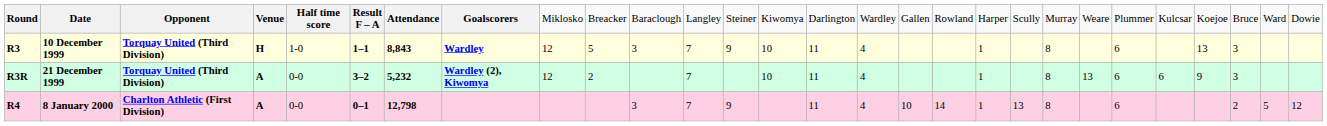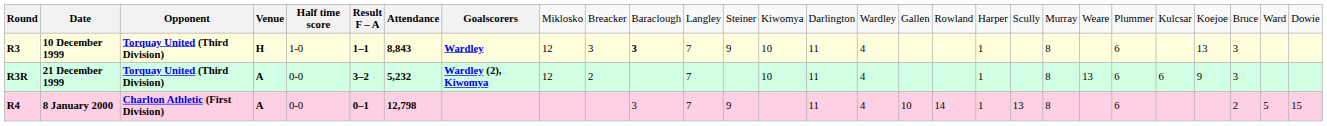 <table class="wikitable">
 <tr>
 <th><strong>Round</strong></th>
 <th><strong>Date</strong></th>
 <th><strong>Opponent</strong></th>
 <th><strong>Venue</strong></th>
 <th><strong>Half time score</strong></th>
 <th><strong>Result</strong><br><strong>F – A</strong></th>
 <th><strong>Attendance</strong></th>
 <th><strong>Goalscorers</strong></th>
 <td>Miklosko</td>
 <td>Breacker</td>
 <td>Baraclough</td>
 <td>Langley</td>
 <td>Steiner</td>
 <td>Kiwomya</td>
 <td>Darlington</td>
 <td>Wardley</td>
 <td>Gallen</td>
 <td>Rowland</td>
 <td>Harper</td>
 <td>Scully</td>
 <td>Murray</td>
 <td>Weare</td>
 <td>Plummer</td>
 <td>Kulcsar</td>
 <td>Koejoe</td>
 <td>Bruce</td>
 <td>Ward</td>
 <td>Dowie</td>
 </tr>
 <tr style="background-color: #ffffdd;">
 <td><strong>R3</strong></td>
 <td><strong>10 December 1999</strong></td>
 <td><strong><a href='#'>Torquay United</a> (Third Division)</strong></td>
 <td><strong>H</strong></td>
 <td>1-0</td>
 <td><strong>1–1</strong></td>
 <td><strong>8,843</strong></td>
 <td><a href='#'><strong>Wardley</strong></a></td>
 <td>12</td>
-<td>5</td>
 <td>3</td>
+<td><strong>3</strong></td>
 <td>7</td>
 <td>9</td>
 <td>10</td>
 <td>11</td>
 <td>4</td>
 <td></td>
 <td></td>
 <td>1</td>
 <td></td>
 <td>8</td>
 <td></td>
 <td>6</td>
 <td></td>
 <td>13</td>
 <td>3</td>
 <td></td>
 <td></td>
 </tr>
 <tr style="background-color: #d0ffe3;">
 <td><strong>R3R</strong></td>
 <td><strong>21 December 1999</strong></td>
 <td><strong><a href='#'>Torquay United</a> (Third Division)</strong></td>
 <td><strong>A</strong></td>
 <td>0-0</td>
 <td><strong>3–2</strong></td>
 <td><strong>5,232</strong></td>
 <td><strong><a href='#'>Wardley</a> (2), <a href='#'>Kiwomya</a></strong></td>
 <td>12</td>
 <td>2</td>
 <td></td>
 <td>7</td>
 <td></td>
 <td>10</td>
 <td>11</td>
 <td>4</td>
 <td></td>
 <td></td>
 <td>1</td>
 <td></td>
 <td>8</td>
 <td>13</td>
 <td>6</td>
 <td>6</td>
 <td>9</td>
 <td>3</td>
 <td></td>
 <td></td>
 </tr>
 <tr style="background-color: #ffd0e3;">
 <td><strong>R4</strong></td>
 <td><strong>8 January 2000</strong></td>
 <td><strong><a href='#'>Charlton Athletic</a> (First Division)</strong></td>
 <td><strong>A</strong></td>
 <td>0-0</td>
 <td><strong>0–1</strong></td>
 <td><strong>12,798</strong></td>
 <td></td>
 <td></td>
 <td></td>
 <td>3</td>
 <td>7</td>
 <td>9</td>
 <td></td>
 <td>11</td>
 <td>4</td>
 <td>10</td>
 <td>14</td>
 <td>1</td>
 <td>13</td>
 <td>8</td>
 <td></td>
 <td>6</td>
 <td></td>
 <td></td>
 <td>2</td>
 <td>5</td>
-<td>12</td>
+<td>15</td>
 </tr>
 </table>
